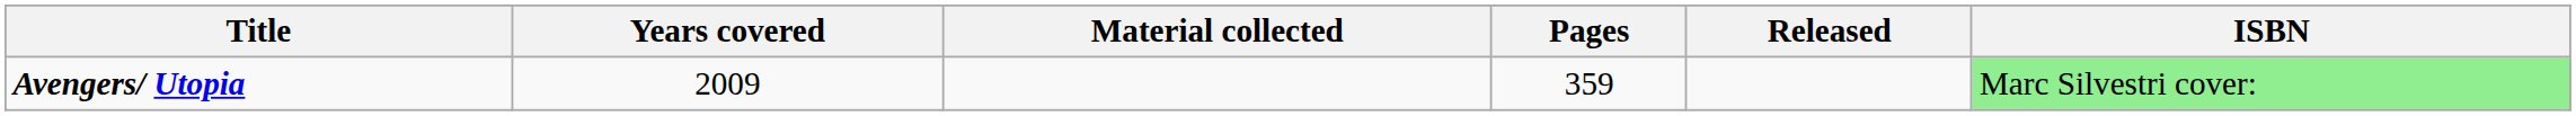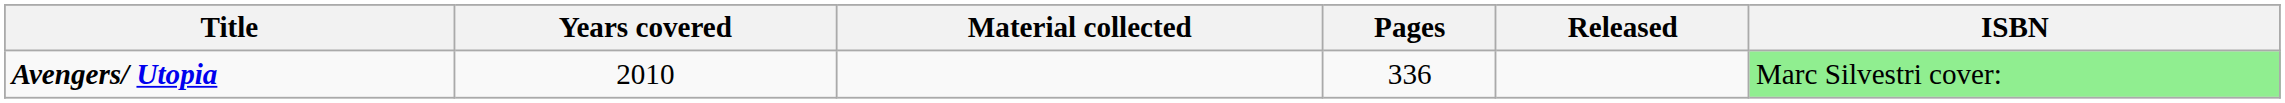 <table class="wikitable sortable" width=99%>
 <tr>
 <th>Title</th>
 <th>Years covered</th>
 <th class="unsortable">Material collected</th>
 <th>Pages</th>
 <th>Released</th>
 <th class="unsortable">ISBN</th>
 </tr>
 <tr>
 <td><strong><em>Avengers/ <a href='#'>Utopia</a></em></strong></td>
-<td style="text-align: center;">2009</td>
+<td style="text-align: center;">2010</td>
 <td></td>
-<td style="text-align: center;">359</td>
+<td style="text-align: center;">336</td>
 <td></td>
 <td style="background: lightgreen;">Marc Silvestri cover: </td>
 </tr>
 </table>
